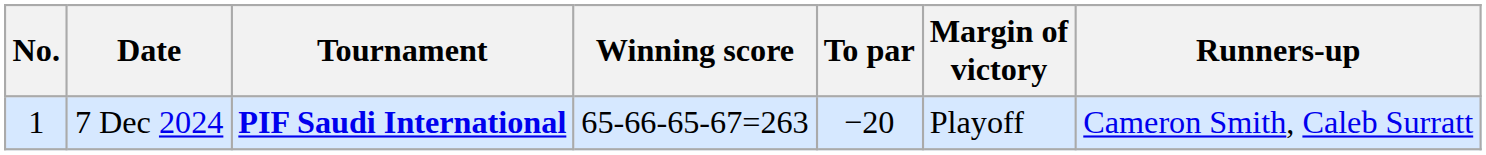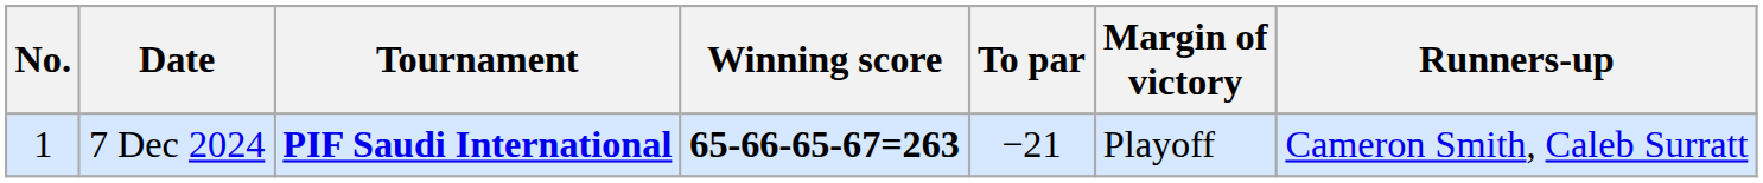 <table class="wikitable" style="font-size:95%;">
 <tr>
 <th>No.</th>
 <th>Date</th>
 <th>Tournament</th>
 <th>Winning score</th>
 <th>To par</th>
 <th>Margin of<br>victory</th>
 <th>Runners-up</th>
 </tr>
 <tr style="background:#D6E8FF;">
 <td align=center>1</td>
 <td align=right>7 Dec <a href='#'>2024</a></td>
 <td><strong><a href='#'>PIF Saudi International</a></strong></td>
-<td align=right>65-66-65-67=263</td>
-<td align=center>−20</td>
+<td align=right><strong>65-66-65-67=263</strong></td>
+<td align=center>−21</td>
 <td>Playoff</td>
 <td> <a href='#'>Cameron Smith</a>,  <a href='#'>Caleb Surratt</a></td>
 </tr>
 </table>
